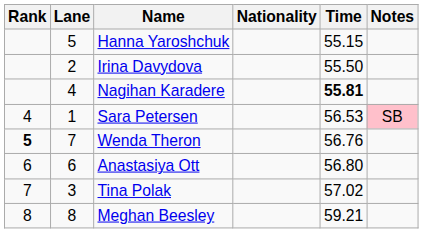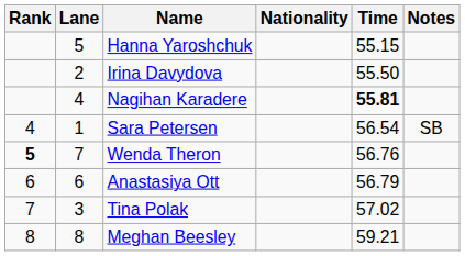 <table class="wikitable sortable" style="text-align:center">
 <tr>
 <th>Rank</th>
 <th>Lane</th>
 <th>Name</th>
 <th>Nationality</th>
 <th>Time</th>
 <th>Notes</th>
 </tr>
 <tr>
 <td></td>
 <td>5</td>
 <td align=left><a href='#'>Hanna Yaroshchuk</a></td>
 <td align=left></td>
 <td>55.15</td>
 <td></td>
 </tr>
 <tr>
 <td></td>
 <td>2</td>
 <td align=left><a href='#'>Irina Davydova</a></td>
 <td align=left></td>
 <td>55.50</td>
 <td></td>
 </tr>
 <tr>
 <td></td>
 <td>4</td>
 <td align=left><a href='#'>Nagihan Karadere</a></td>
 <td align=left></td>
 <td><strong>55.81</strong></td>
 <td></td>
 </tr>
 <tr>
 <td>4</td>
 <td>1</td>
 <td align=left><a href='#'>Sara Petersen</a></td>
 <td align=left></td>
-<td>56.53</td>
-<td style="background: pink;">SB</td>
+<td>56.54</td>
+<td>SB</td>
 </tr>
 <tr>
 <td><strong>5</strong></td>
 <td>7</td>
 <td align=left><a href='#'>Wenda Theron</a></td>
 <td align=left></td>
 <td>56.76</td>
 <td></td>
 </tr>
 <tr>
 <td>6</td>
 <td>6</td>
 <td align=left><a href='#'>Anastasiya Ott</a></td>
 <td align=left></td>
-<td>56.80</td>
+<td>56.79</td>
 <td></td>
 </tr>
 <tr>
 <td>7</td>
 <td>3</td>
 <td align=left><a href='#'>Tina Polak</a></td>
 <td align=left></td>
 <td>57.02</td>
 <td></td>
 </tr>
 <tr>
 <td>8</td>
 <td>8</td>
 <td align=left><a href='#'>Meghan Beesley</a></td>
 <td align=left></td>
 <td>59.21</td>
 <td></td>
 </tr>
 </table>
